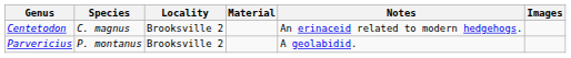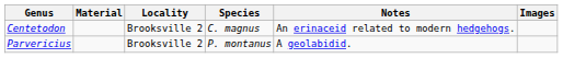 <table class="wikitable" align="center">
 <tr>
 <th>Genus</th>
+<th><strong>Material</strong></th>
+<th>Locality</th>
 <th>Species</th>
-<th>Locality</th>
-<th><strong>Material</strong></th>
 <th>Notes</th>
 <th>Images</th>
 </tr>
 <tr>
 <td><em><a href='#'>Centetodon</a></em></td>
+<td></td>
+<td>Brooksville 2</td>
 <td><em>C. magnus</em></td>
-<td>Brooksville 2</td>
-<td></td>
 <td>An <a href='#'>erinaceid</a> related to modern <a href='#'>hedgehogs</a>.</td>
 <td></td>
 </tr>
 <tr>
 <td><em><a href='#'>Parvericius</a></em></td>
+<td></td>
+<td>Brooksville 2</td>
 <td><em>P. montanus</em></td>
-<td>Brooksville 2</td>
-<td></td>
 <td>A <a href='#'>geolabidid</a>.</td>
 <td></td>
 </tr>
 </table>
